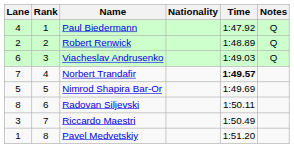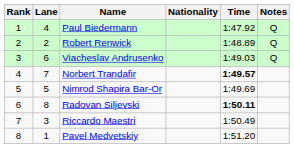 <table class="wikitable sortable" style="text-align:center">
 <tr>
+<th>Rank</th>
 <th>Lane</th>
-<th>Rank</th>
 <th>Name</th>
 <th>Nationality</th>
 <th>Time</th>
 <th>Notes</th>
 </tr>
 <tr bgcolor=ccffcc>
+<td>1</td>
 <td>4</td>
-<td>1</td>
 <td align=left><a href='#'>Paul Biedermann</a></td>
 <td align=left></td>
 <td>1:47.92</td>
 <td>Q</td>
 </tr>
 <tr bgcolor=ccffcc>
 <td>2</td>
 <td>2</td>
 <td align=left><a href='#'>Robert Renwick</a></td>
 <td align=left></td>
 <td>1:48.89</td>
 <td>Q</td>
 </tr>
 <tr bgcolor=ccffcc>
+<td>3</td>
 <td>6</td>
-<td>3</td>
 <td align=left><a href='#'>Viacheslav Andrusenko</a></td>
 <td align=left></td>
 <td>1:49.03</td>
 <td>Q</td>
 </tr>
 <tr>
+<td>4</td>
 <td>7</td>
-<td>4</td>
 <td align=left><a href='#'>Norbert Trandafir</a></td>
 <td align=left></td>
 <td><strong>1:49.57</strong></td>
 <td></td>
 </tr>
 <tr>
 <td>5</td>
 <td>5</td>
 <td align=left><a href='#'>Nimrod Shapira Bar-Or</a></td>
 <td align=left></td>
 <td>1:49.69</td>
 <td></td>
 </tr>
 <tr>
+<td>6</td>
 <td>8</td>
-<td>6</td>
 <td align=left><a href='#'>Radovan Siljevski</a></td>
 <td align=left></td>
-<td>1:50.11</td>
+<td><strong>1:50.11</strong></td>
 <td></td>
 </tr>
 <tr>
+<td>7</td>
 <td>3</td>
-<td>7</td>
 <td align=left><a href='#'>Riccardo Maestri</a></td>
 <td align=left></td>
 <td>1:50.49</td>
 <td></td>
 </tr>
 <tr>
+<td>8</td>
 <td>1</td>
-<td>8</td>
 <td align=left><a href='#'>Pavel Medvetskiy</a></td>
 <td align=left></td>
 <td>1:51.20</td>
 <td></td>
 </tr>
 </table>
